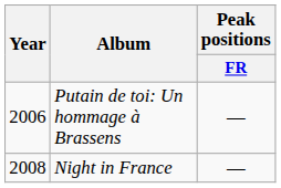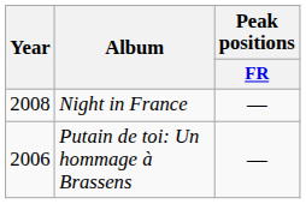 <table class="wikitable">
 <tr>
 <th align="center" rowspan="2" width="10">Year</th>
 <th align="center" rowspan="2" width="120">Album</th>
 <th align="center" colspan="1" width="20">Peak positions</th>
 </tr>
 <tr>
 <th scope="col" style="width:3em;font-size:90%;"><a href='#'>FR</a><br></th>
 </tr>
 <tr>
+<td style="text-align:center;">2008</td>
+<td><em>Night in France</em></td>
+<td style="text-align:center;">—</td>
+</tr>
+<tr>
 <td style="text-align:center;">2006</td>
 <td><em>Putain de toi: Un hommage à Brassens</em></td>
 <td style="text-align:center;">—</td>
 </tr>
-<tr>
-<td style="text-align:center;">2008</td>
-<td><em>Night in France</em></td>
-<td style="text-align:center;">—</td>
-</tr>
 </table>
